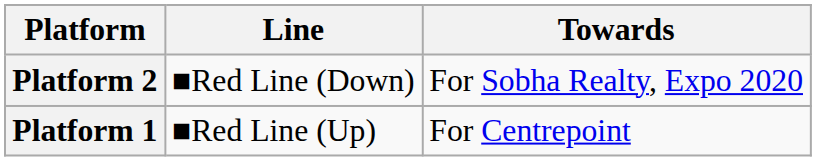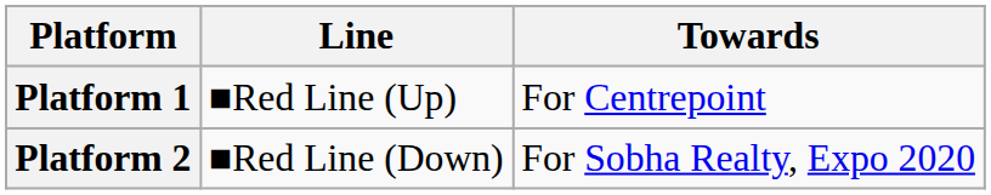 <table border="1" cellspacing="0" cellpadding="3" frame="hsides" rules="rows" style="" class="wikitable">
 <tr>
 <th>Platform</th>
 <th>Line</th>
 <th>Towards</th>
 </tr>
 <tr>
+<th>Platform 1</th>
+<td><span>■</span>Red Line (Up)</td>
+<td>For <a href='#'>Centrepoint</a></td>
+</tr>
+<tr>
 <th>Platform 2</th>
 <td><span>■</span>Red Line (Down)</td>
 <td>For <a href='#'>Sobha Realty</a>, <a href='#'>Expo 2020</a></td>
 </tr>
-<tr>
-<th>Platform 1</th>
-<td><span>■</span>Red Line (Up)</td>
-<td>For <a href='#'>Centrepoint</a></td>
-</tr>
 </table>
